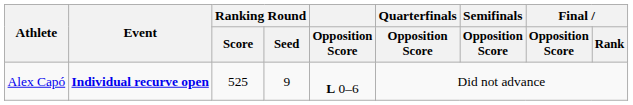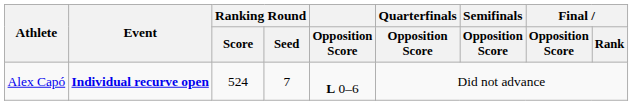 <table class=wikitable style=font-size:90%;text-align:center>
 <tr>
 <th rowspan=2>Athlete</th>
 <th rowspan=2>Event</th>
 <th colspan=2>Ranking Round</th>
 <th></th>
 <th>Quarterfinals</th>
 <th>Semifinals</th>
 <th colspan=2>Final / </th>
 </tr>
 <tr style=font-size:95%>
 <th>Score</th>
 <th>Seed</th>
 <th>Opposition<br>Score</th>
 <th>Opposition<br>Score</th>
 <th>Opposition<br>Score</th>
 <th>Opposition<br>Score</th>
 <th>Rank</th>
 </tr>
 <tr>
 <td align=left><a href='#'>Alex Capó</a></td>
 <td align=left><strong><a href='#'>Individual recurve open</a></strong></td>
-<td>525</td>
-<td>9</td>
+<td>524</td>
+<td>7</td>
 <td><br><strong>L</strong> 0–6</td>
 <td colspan=4>Did not advance</td>
 </tr>
 </table>
